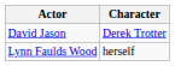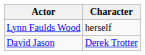 <table class="wikitable">
 <tr>
 <th>Actor</th>
 <th>Character</th>
 </tr>
 <tr>
+<td><a href='#'>Lynn Faulds Wood</a></td>
+<td>herself</td>
+</tr>
+<tr>
 <td><a href='#'>David Jason</a></td>
 <td><a href='#'>Derek Trotter</a></td>
 </tr>
-<tr>
-<td><a href='#'>Lynn Faulds Wood</a></td>
-<td>herself</td>
-</tr>
 </table>
